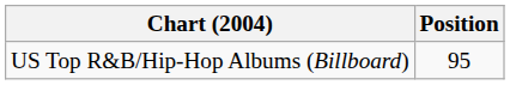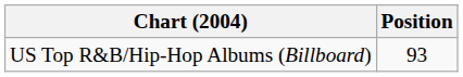 <table class="wikitable">
 <tr>
 <th>Chart (2004)</th>
 <th>Position</th>
 </tr>
 <tr>
 <td>US Top R&B/Hip-Hop Albums (<em>Billboard</em>)</td>
-<td align="center">95</td>
+<td align="center">93</td>
 </tr>
 </table>
